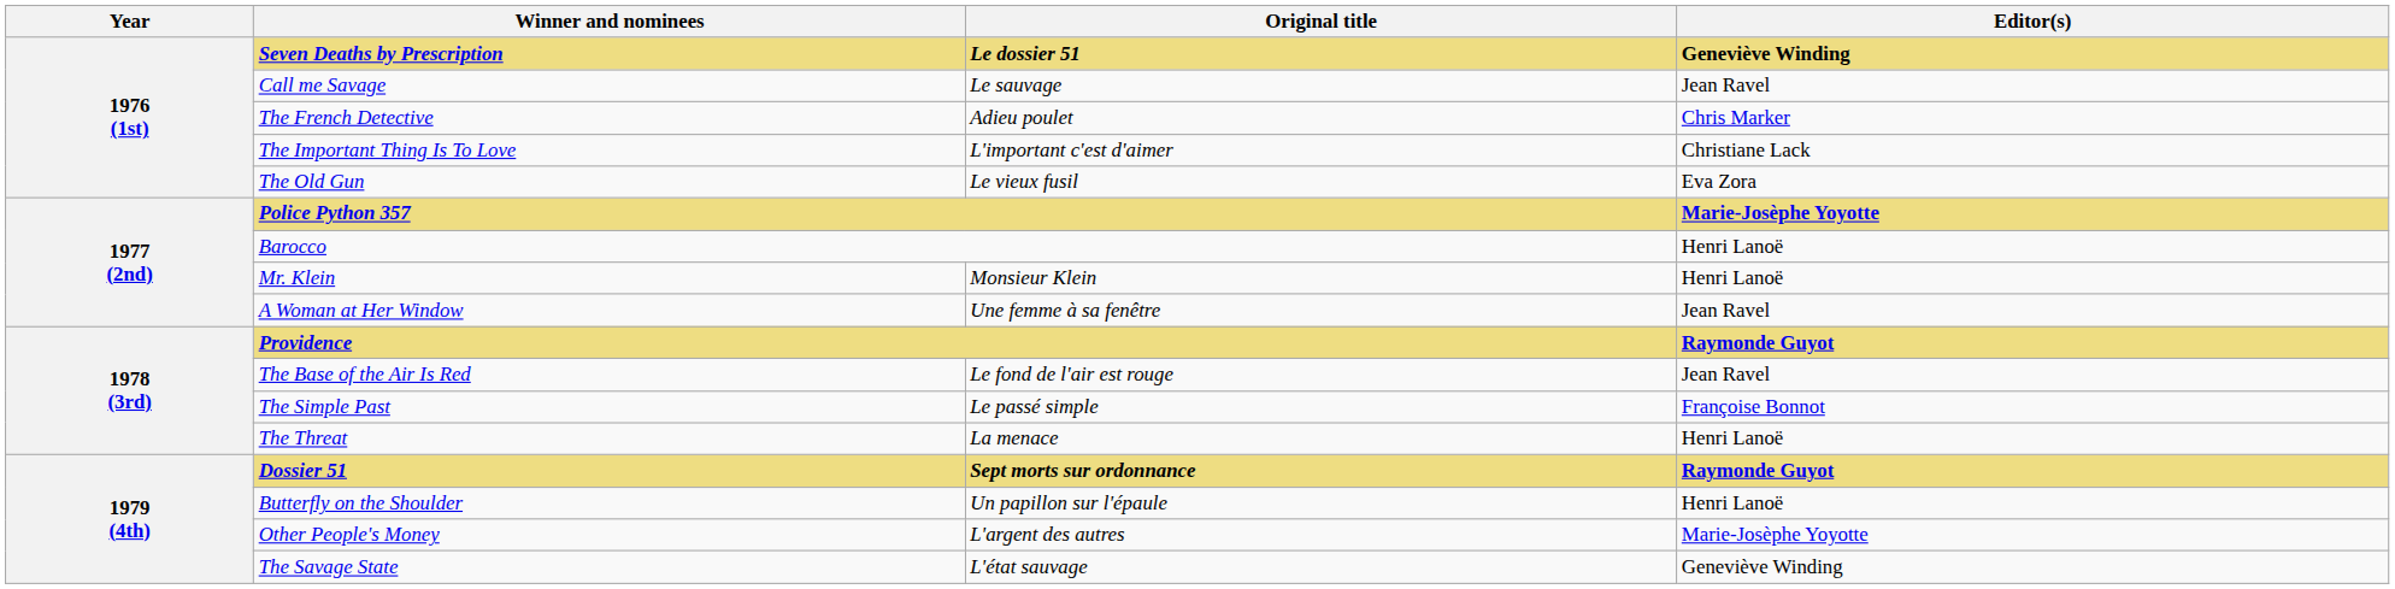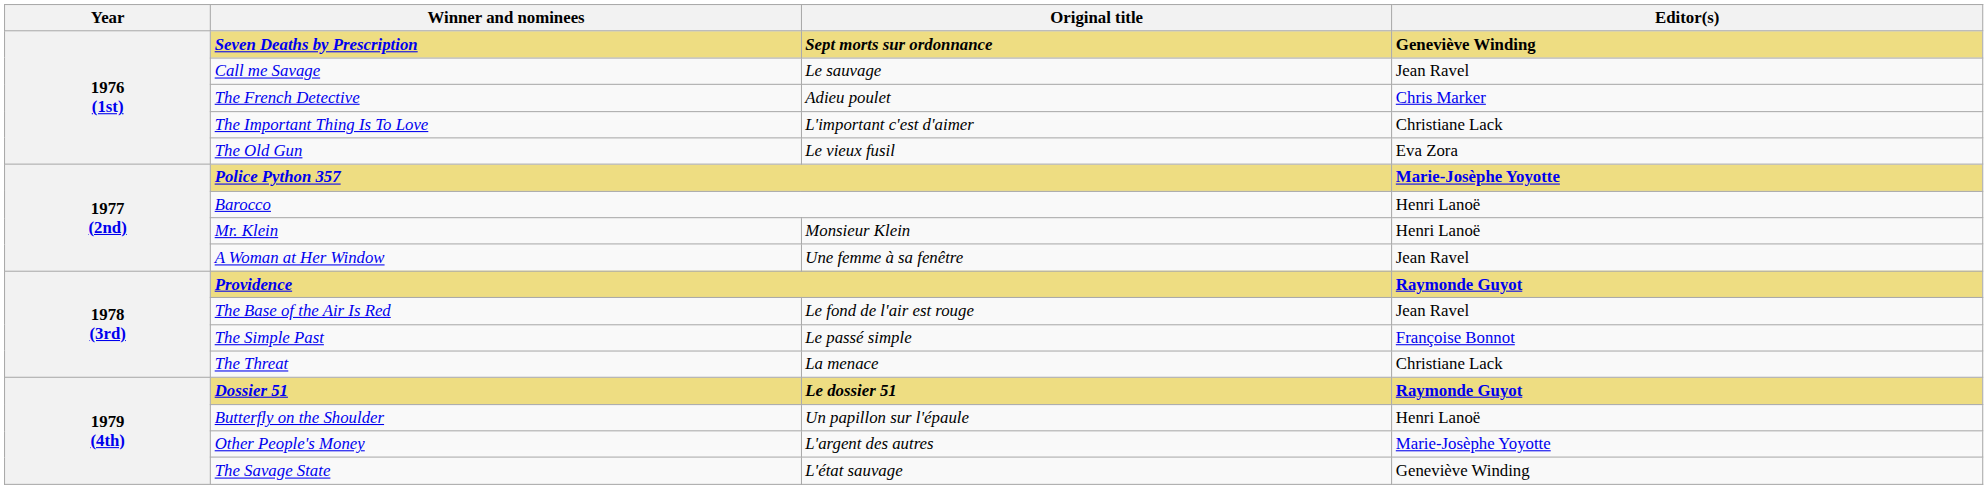 <table class="wikitable" style="width:95%;" cellpadding="5">
 <tr>
 <th style="width:100px;">Year</th>
 <th style="width:300px;">Winner and nominees</th>
 <th style="width:300px;">Original title</th>
 <th style="width:300px;">Editor(s)</th>
 </tr>
 <tr>
 <th rowspan="5" style="text-align:center;">1976<br><a href='#'>(1st)</a></th>
 <td style="background:#eedd82;"><em><a href='#'><strong>Seven Deaths by Prescription</strong></a></em></td>
-<td style="background:#eedd82;"><strong><em>Le dossier 51</em></strong></td>
+<td style="background:#eedd82;"><strong><em>Sept morts sur ordonnance</em></strong></td>
 <td style="background:#eedd82;"><strong>Geneviève Winding</strong></td>
 </tr>
 <tr>
 <td><em><a href='#'>Call me Savage</a></em></td>
 <td><em>Le sauvage</em></td>
 <td>Jean Ravel</td>
 </tr>
 <tr>
 <td><em><a href='#'>The French Detective</a></em></td>
 <td><em>Adieu poulet</em></td>
 <td><a href='#'>Chris Marker</a></td>
 </tr>
 <tr>
 <td><em><a href='#'>The Important Thing Is To Love</a></em></td>
 <td><em>L'important c'est d'aimer</em></td>
 <td>Christiane Lack</td>
 </tr>
 <tr>
 <td><em><a href='#'>The Old Gun</a></em></td>
 <td><em>Le vieux fusil</em></td>
 <td>Eva Zora</td>
 </tr>
 <tr>
 <th rowspan="4" style="text-align:center;">1977<br><a href='#'>(2nd)</a></th>
 <td colspan="2" style="background:#eedd82;"><em><a href='#'><strong>Police Python 357</strong></a></em></td>
 <td style="background:#eedd82;"><a href='#'><strong>Marie-Josèphe Yoyotte</strong></a></td>
 </tr>
 <tr>
 <td colspan="2"><em><a href='#'>Barocco</a></em></td>
 <td>Henri Lanoë</td>
 </tr>
 <tr>
 <td><em><a href='#'>Mr. Klein</a></em></td>
 <td><em>Monsieur Klein</em></td>
 <td>Henri Lanoë</td>
 </tr>
 <tr>
 <td><em><a href='#'>A Woman at Her Window</a></em></td>
 <td><em>Une femme à sa fenêtre</em></td>
 <td>Jean Ravel</td>
 </tr>
 <tr>
 <th rowspan="4" style="text-align:center;">1978<br><a href='#'>(3rd)</a></th>
 <td colspan="2" style="background:#eedd82;"><em><a href='#'><strong>Providence</strong></a></em></td>
 <td style="background:#eedd82;"><a href='#'><strong>Raymonde Guyot</strong></a></td>
 </tr>
 <tr>
 <td><em><a href='#'>The Base of the Air Is Red</a></em></td>
 <td><em>Le fond de l'air est rouge</em></td>
 <td>Jean Ravel</td>
 </tr>
 <tr>
 <td><em><a href='#'>The Simple Past</a></em></td>
 <td><em>Le passé simple</em></td>
 <td><a href='#'>Françoise Bonnot</a></td>
 </tr>
 <tr>
 <td><em><a href='#'>The Threat</a></em></td>
 <td><em>La menace</em></td>
-<td>Henri Lanoë</td>
+<td>Christiane Lack</td>
 </tr>
 <tr>
 <th rowspan="4" style="text-align:center;">1979<br><a href='#'>(4th)</a></th>
 <td style="background:#eedd82;"><em><a href='#'><strong>Dossier 51</strong></a></em></td>
-<td style="background:#eedd82;"><strong><em>Sept morts sur ordonnance</em></strong></td>
+<td style="background:#eedd82;"><strong><em>Le dossier 51</em></strong></td>
 <td style="background:#eedd82;"><a href='#'><strong>Raymonde Guyot</strong></a></td>
 </tr>
 <tr>
 <td><em><a href='#'>Butterfly on the Shoulder</a></em></td>
 <td><em>Un papillon sur l'épaule</em></td>
 <td>Henri Lanoë</td>
 </tr>
 <tr>
 <td><em><a href='#'>Other People's Money</a></em></td>
 <td><em>L'argent des autres</em></td>
 <td><a href='#'>Marie-Josèphe Yoyotte</a></td>
 </tr>
 <tr>
 <td><em><a href='#'>The Savage State</a></em></td>
 <td><em>L'état sauvage</em></td>
 <td>Geneviève Winding</td>
 </tr>
 </table>
